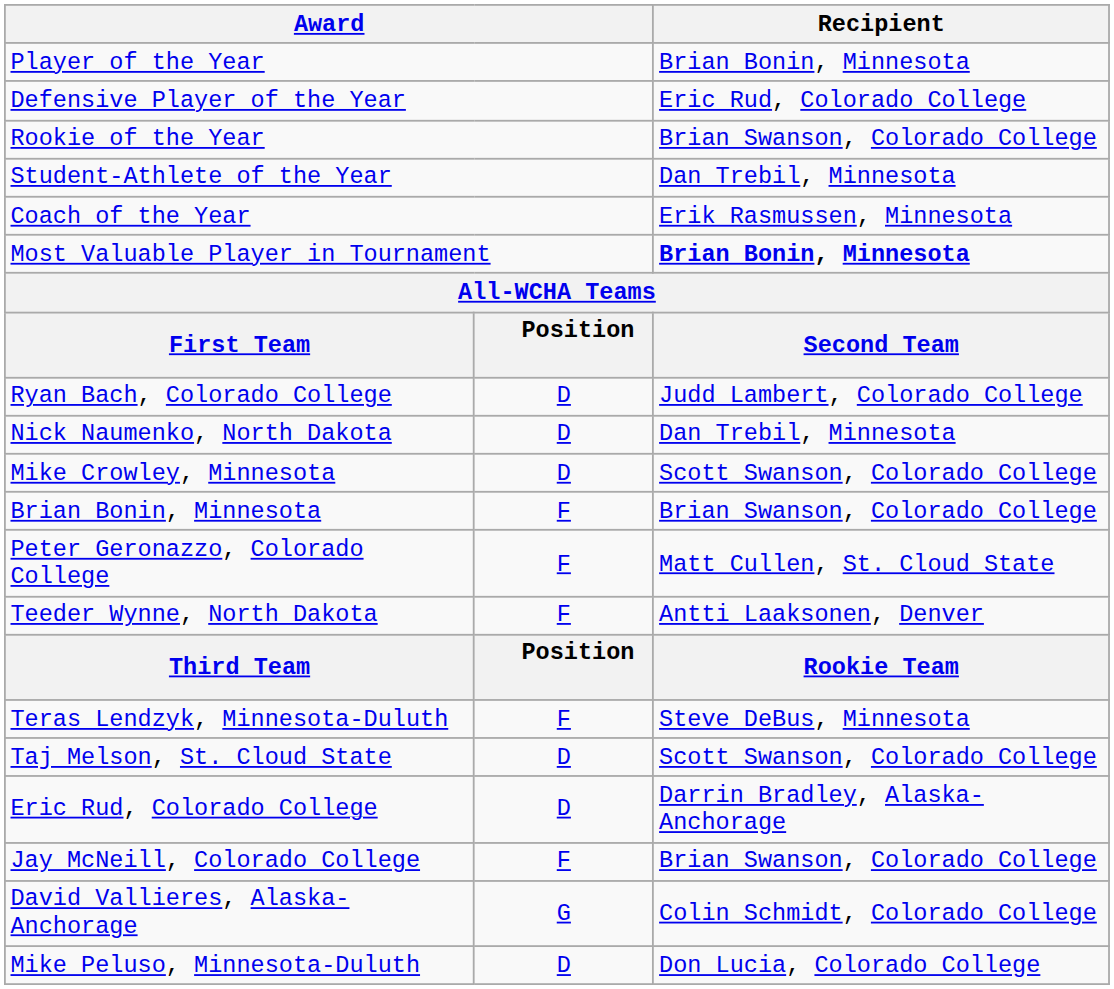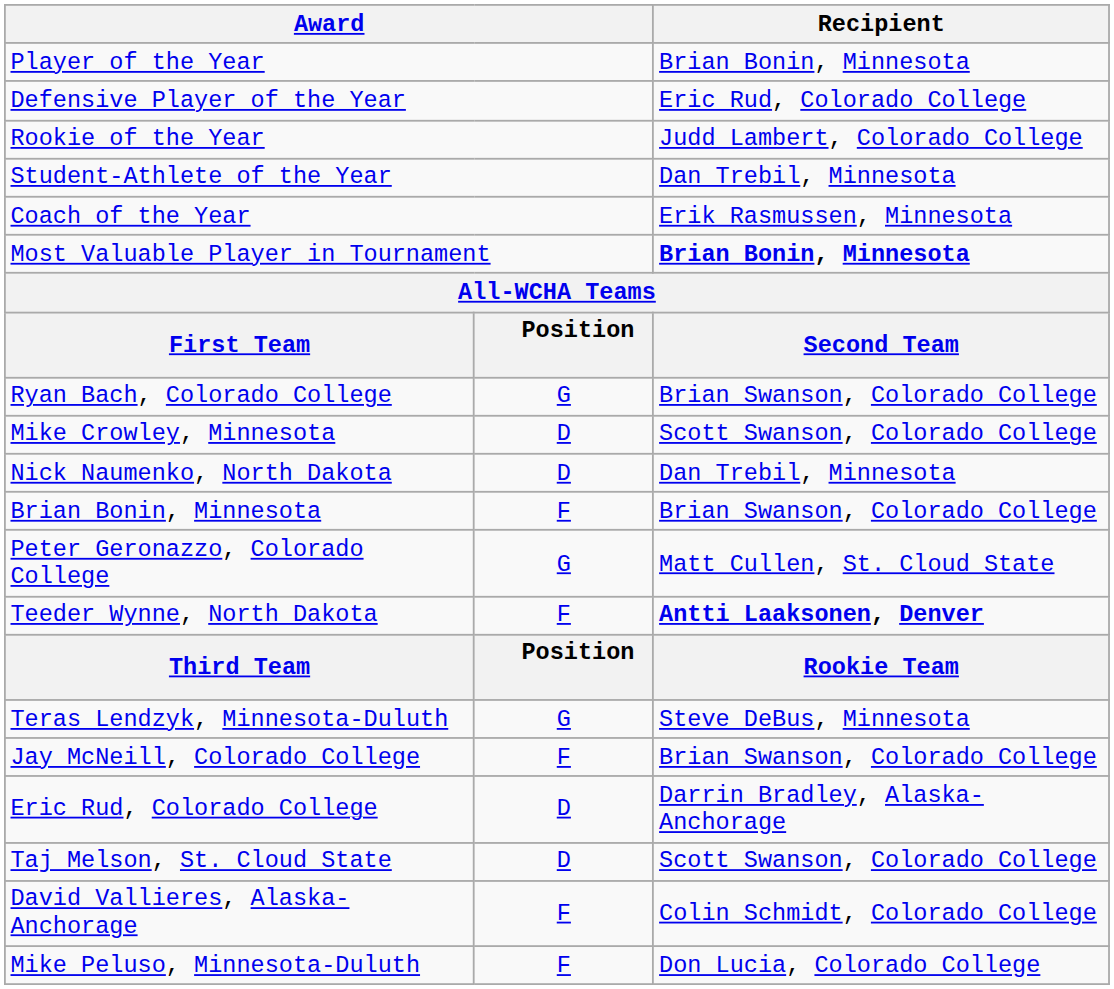 <table class="wikitable">
 <tr>
 <th colspan=2><a href='#'>Award</a></th>
 <th>Recipient</th>
 </tr>
 <tr>
 <td colspan=2><a href='#'>Player of the Year</a></td>
 <td><a href='#'>Brian Bonin</a>, <a href='#'>Minnesota</a></td>
 </tr>
 <tr>
 <td colspan=2><a href='#'>Defensive Player of the Year</a></td>
 <td><a href='#'>Eric Rud</a>, <a href='#'>Colorado College</a></td>
 </tr>
 <tr>
 <td colspan=2><a href='#'>Rookie of the Year</a></td>
-<td><a href='#'>Brian Swanson</a>, <a href='#'>Colorado College</a></td>
+<td><a href='#'>Judd Lambert</a>, <a href='#'>Colorado College</a></td>
 </tr>
 <tr>
 <td colspan=2><a href='#'>Student-Athlete of the Year</a></td>
 <td><a href='#'>Dan Trebil</a>, <a href='#'>Minnesota</a></td>
 </tr>
 <tr>
 <td colspan=2><a href='#'>Coach of the Year</a></td>
 <td><a href='#'>Erik Rasmussen</a>, <a href='#'>Minnesota</a></td>
 </tr>
 <tr>
 <td colspan=2><a href='#'>Most Valuable Player in Tournament</a></td>
 <td><strong><a href='#'>Brian Bonin</a>, <a href='#'>Minnesota</a></strong></td>
 </tr>
 <tr>
 <th colspan=3><a href='#'>All-WCHA Teams</a></th>
 </tr>
 <tr>
 <th><a href='#'>First Team</a></th>
 <th>  Position  </th>
 <th><a href='#'>Second Team</a></th>
 </tr>
 <tr>
 <td><a href='#'>Ryan Bach</a>, <a href='#'>Colorado College</a></td>
+<td align=center><a href='#'>G</a></td>
+<td><a href='#'>Brian Swanson</a>, <a href='#'>Colorado College</a></td>
+</tr>
+<tr>
+<td><a href='#'>Mike Crowley</a>, <a href='#'>Minnesota</a></td>
 <td align=center><a href='#'>D</a></td>
-<td><a href='#'>Judd Lambert</a>, <a href='#'>Colorado College</a></td>
+<td><a href='#'>Scott Swanson</a>, <a href='#'>Colorado College</a></td>
 </tr>
 <tr>
 <td><a href='#'>Nick Naumenko</a>, <a href='#'>North Dakota</a></td>
 <td align=center><a href='#'>D</a></td>
 <td><a href='#'>Dan Trebil</a>, <a href='#'>Minnesota</a></td>
-</tr>
-<tr>
-<td><a href='#'>Mike Crowley</a>, <a href='#'>Minnesota</a></td>
-<td align=center><a href='#'>D</a></td>
-<td><a href='#'>Scott Swanson</a>, <a href='#'>Colorado College</a></td>
 </tr>
 <tr>
 <td><a href='#'>Brian Bonin</a>, <a href='#'>Minnesota</a></td>
 <td align=center><a href='#'>F</a></td>
 <td><a href='#'>Brian Swanson</a>, <a href='#'>Colorado College</a></td>
 </tr>
 <tr>
 <td><a href='#'>Peter Geronazzo</a>, <a href='#'>Colorado College</a></td>
-<td align=center><a href='#'>F</a></td>
+<td align=center><a href='#'>G</a></td>
 <td><a href='#'>Matt Cullen</a>, <a href='#'>St. Cloud State</a></td>
 </tr>
 <tr>
 <td><a href='#'>Teeder Wynne</a>, <a href='#'>North Dakota</a></td>
 <td align=center><a href='#'>F</a></td>
-<td><a href='#'>Antti Laaksonen</a>, <a href='#'>Denver</a></td>
+<td><strong><a href='#'>Antti Laaksonen</a>, <a href='#'>Denver</a></strong></td>
 </tr>
 <tr>
 <th><a href='#'>Third Team</a></th>
 <th>  Position  </th>
 <th><a href='#'>Rookie Team</a></th>
 </tr>
 <tr>
 <td><a href='#'>Teras Lendzyk</a>, <a href='#'>Minnesota-Duluth</a></td>
+<td align=center><a href='#'>G</a></td>
+<td><a href='#'>Steve DeBus</a>, <a href='#'>Minnesota</a></td>
+</tr>
+<tr>
+<td><a href='#'>Jay McNeill</a>, <a href='#'>Colorado College</a></td>
 <td align=center><a href='#'>F</a></td>
-<td><a href='#'>Steve DeBus</a>, <a href='#'>Minnesota</a></td>
+<td><a href='#'>Brian Swanson</a>, <a href='#'>Colorado College</a></td>
+</tr>
+<tr>
+<td><a href='#'>Eric Rud</a>, <a href='#'>Colorado College</a></td>
+<td align=center><a href='#'>D</a></td>
+<td><a href='#'>Darrin Bradley</a>, <a href='#'>Alaska-Anchorage</a></td>
 </tr>
 <tr>
 <td><a href='#'>Taj Melson</a>, <a href='#'>St. Cloud State</a></td>
 <td align=center><a href='#'>D</a></td>
 <td><a href='#'>Scott Swanson</a>, <a href='#'>Colorado College</a></td>
 </tr>
 <tr>
-<td><a href='#'>Eric Rud</a>, <a href='#'>Colorado College</a></td>
-<td align=center><a href='#'>D</a></td>
-<td><a href='#'>Darrin Bradley</a>, <a href='#'>Alaska-Anchorage</a></td>
-</tr>
-<tr>
-<td><a href='#'>Jay McNeill</a>, <a href='#'>Colorado College</a></td>
+<td><a href='#'>David Vallieres</a>, <a href='#'>Alaska-Anchorage</a></td>
 <td align=center><a href='#'>F</a></td>
-<td><a href='#'>Brian Swanson</a>, <a href='#'>Colorado College</a></td>
-</tr>
-<tr>
-<td><a href='#'>David Vallieres</a>, <a href='#'>Alaska-Anchorage</a></td>
-<td align=center><a href='#'>G</a></td>
 <td><a href='#'>Colin Schmidt</a>, <a href='#'>Colorado College</a></td>
 </tr>
 <tr>
 <td><a href='#'>Mike Peluso</a>, <a href='#'>Minnesota-Duluth</a></td>
-<td align=center><a href='#'>D</a></td>
+<td align=center><a href='#'>F</a></td>
 <td><a href='#'>Don Lucia</a>, <a href='#'>Colorado College</a></td>
 </tr>
 </table>
